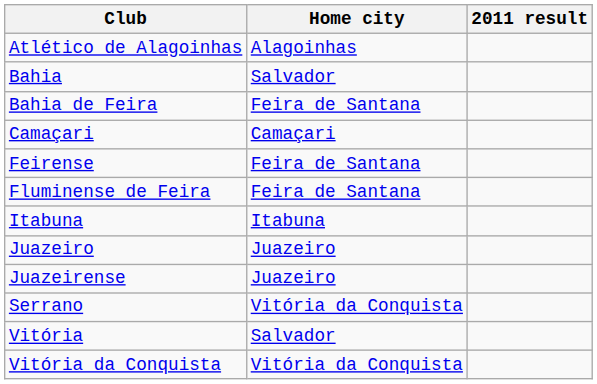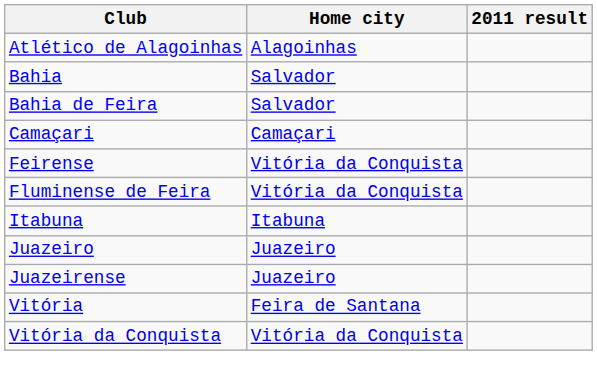 <table class="wikitable sortable">
 <tr>
 <th>Club</th>
 <th>Home city</th>
 <th>2011 result</th>
 </tr>
 <tr>
 <td><a href='#'>Atlético de Alagoinhas</a></td>
 <td><a href='#'>Alagoinhas</a></td>
 <td></td>
 </tr>
 <tr>
 <td><a href='#'>Bahia</a></td>
 <td><a href='#'>Salvador</a></td>
 <td></td>
 </tr>
 <tr>
 <td><a href='#'>Bahia de Feira</a></td>
-<td><a href='#'>Feira de Santana</a></td>
+<td><a href='#'>Salvador</a></td>
 <td></td>
 </tr>
 <tr>
 <td><a href='#'>Camaçari</a></td>
 <td><a href='#'>Camaçari</a></td>
 <td></td>
 </tr>
 <tr>
 <td><a href='#'>Feirense</a></td>
-<td><a href='#'>Feira de Santana</a></td>
+<td><a href='#'>Vitória da Conquista</a></td>
 <td></td>
 </tr>
 <tr>
 <td><a href='#'>Fluminense de Feira</a></td>
-<td><a href='#'>Feira de Santana</a></td>
+<td><a href='#'>Vitória da Conquista</a></td>
 <td></td>
 </tr>
 <tr>
 <td><a href='#'>Itabuna</a></td>
 <td><a href='#'>Itabuna</a></td>
 <td></td>
 </tr>
 <tr>
 <td><a href='#'>Juazeiro</a></td>
 <td><a href='#'>Juazeiro</a></td>
 <td></td>
 </tr>
 <tr>
 <td><a href='#'>Juazeirense</a></td>
 <td><a href='#'>Juazeiro</a></td>
 <td></td>
 </tr>
 <tr>
-<td><a href='#'>Serrano</a></td>
-<td><a href='#'>Vitória da Conquista</a></td>
-<td></td>
-</tr>
-<tr>
 <td><a href='#'>Vitória</a></td>
-<td><a href='#'>Salvador</a></td>
+<td><a href='#'>Feira de Santana</a></td>
 <td></td>
 </tr>
 <tr>
 <td><a href='#'>Vitória da Conquista</a></td>
 <td><a href='#'>Vitória da Conquista</a></td>
 <td></td>
 </tr>
 </table>
